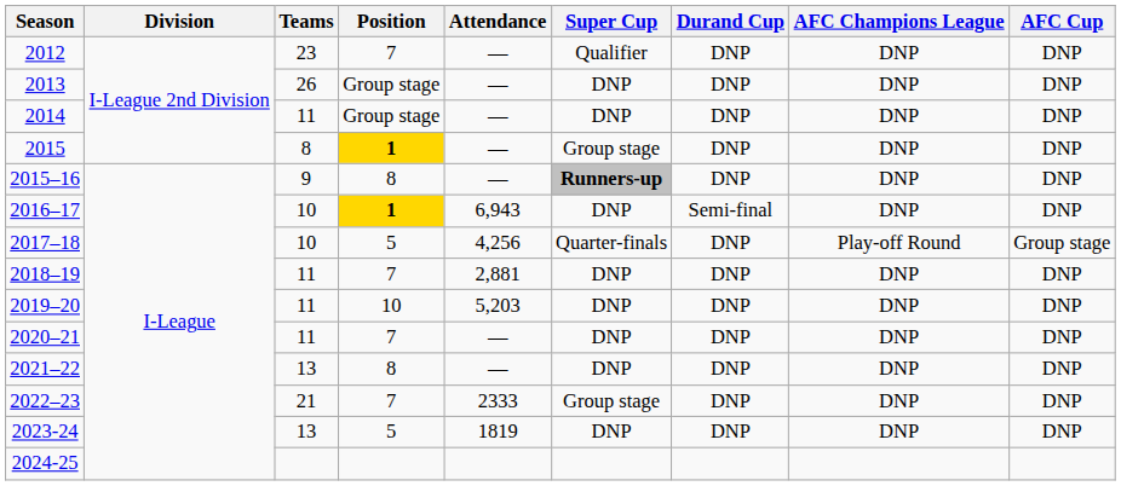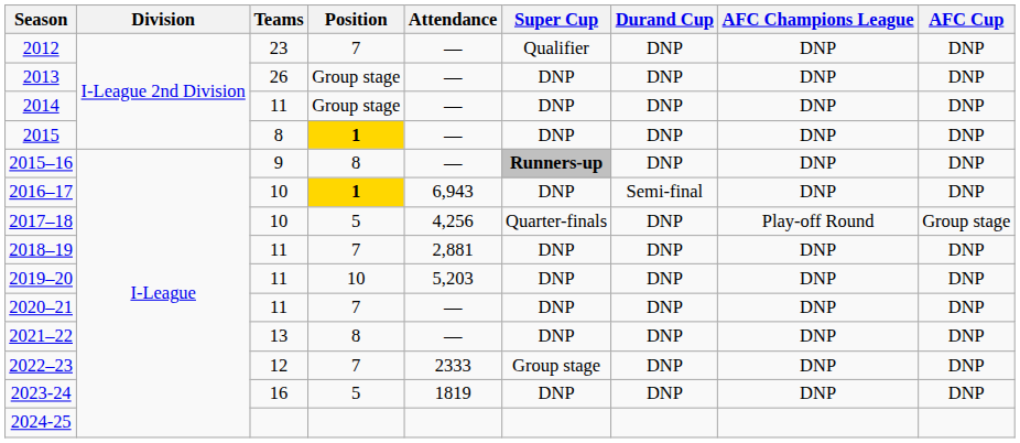 <table class="wikitable" style="text-align:center">
 <tr style="background:#efefef;">
 <th>Season</th>
 <th>Division</th>
 <th>Teams</th>
 <th>Position</th>
 <th>Attendance</th>
 <th><a href='#'>Super Cup</a></th>
 <th><a href='#'>Durand Cup</a></th>
 <th><a href='#'>AFC Champions League</a></th>
 <th><a href='#'>AFC Cup</a></th>
 </tr>
 <tr>
 <td><a href='#'>2012</a></td>
 <td rowspan="4"><a href='#'>I-League 2nd Division</a></td>
 <td>23</td>
 <td>7</td>
 <td>—</td>
 <td>Qualifier</td>
 <td>DNP</td>
 <td>DNP</td>
 <td>DNP</td>
 </tr>
 <tr>
 <td><a href='#'>2013</a></td>
 <td>26</td>
 <td>Group stage</td>
 <td>—</td>
 <td>DNP</td>
 <td>DNP</td>
 <td>DNP</td>
 <td>DNP</td>
 </tr>
 <tr>
 <td><a href='#'>2014</a></td>
 <td>11</td>
 <td>Group stage</td>
 <td>—</td>
 <td>DNP</td>
 <td>DNP</td>
 <td>DNP</td>
 <td>DNP</td>
 </tr>
 <tr>
 <td><a href='#'>2015</a></td>
 <td>8</td>
 <td style="background:gold;"><strong>1</strong></td>
 <td>—</td>
-<td>Group stage</td>
+<td>DNP</td>
 <td>DNP</td>
 <td>DNP</td>
 <td>DNP</td>
 </tr>
 <tr>
 <td><a href='#'>2015–16</a></td>
 <td rowspan="10"><a href='#'>I-League</a></td>
 <td>9</td>
 <td>8</td>
 <td>—</td>
 <td style="background:silver;"><strong>Runners-up</strong></td>
 <td>DNP</td>
 <td>DNP</td>
 <td>DNP</td>
 </tr>
 <tr>
 <td><a href='#'>2016–17</a></td>
 <td>10</td>
 <td style="background:gold;"><strong>1</strong></td>
 <td>6,943</td>
 <td>DNP</td>
 <td>Semi-final</td>
 <td>DNP</td>
 <td>DNP</td>
 </tr>
 <tr>
 <td><a href='#'>2017–18</a></td>
 <td>10</td>
 <td>5</td>
 <td>4,256</td>
 <td>Quarter-finals</td>
 <td>DNP</td>
 <td>Play-off Round</td>
 <td>Group stage</td>
 </tr>
 <tr>
 <td><a href='#'>2018–19</a></td>
 <td>11</td>
 <td>7</td>
 <td>2,881</td>
 <td>DNP</td>
 <td>DNP</td>
 <td>DNP</td>
 <td>DNP</td>
 </tr>
 <tr>
 <td><a href='#'>2019–20</a></td>
 <td>11</td>
 <td>10</td>
 <td>5,203</td>
 <td>DNP</td>
 <td>DNP</td>
 <td>DNP</td>
 <td>DNP</td>
 </tr>
 <tr>
 <td><a href='#'>2020–21</a></td>
 <td>11</td>
 <td>7</td>
 <td>—</td>
 <td>DNP</td>
 <td>DNP</td>
 <td>DNP</td>
 <td>DNP</td>
 </tr>
 <tr>
 <td><a href='#'>2021–22</a></td>
 <td>13</td>
 <td>8</td>
 <td>—</td>
 <td>DNP</td>
 <td>DNP</td>
 <td>DNP</td>
 <td>DNP</td>
 </tr>
 <tr>
 <td><a href='#'>2022–23</a></td>
-<td>21</td>
+<td>12</td>
 <td>7</td>
 <td>2333</td>
 <td>Group stage</td>
 <td>DNP</td>
 <td>DNP</td>
 <td>DNP</td>
 </tr>
 <tr>
 <td><a href='#'>2023-24</a></td>
-<td>13</td>
+<td>16</td>
 <td>5</td>
 <td>1819</td>
 <td>DNP</td>
 <td>DNP</td>
 <td>DNP</td>
 <td>DNP</td>
 </tr>
 <tr>
 <td><a href='#'>2024-25</a></td>
 <td></td>
 <td></td>
 <td></td>
 <td></td>
 <td></td>
 <td></td>
 </tr>
 </table>
